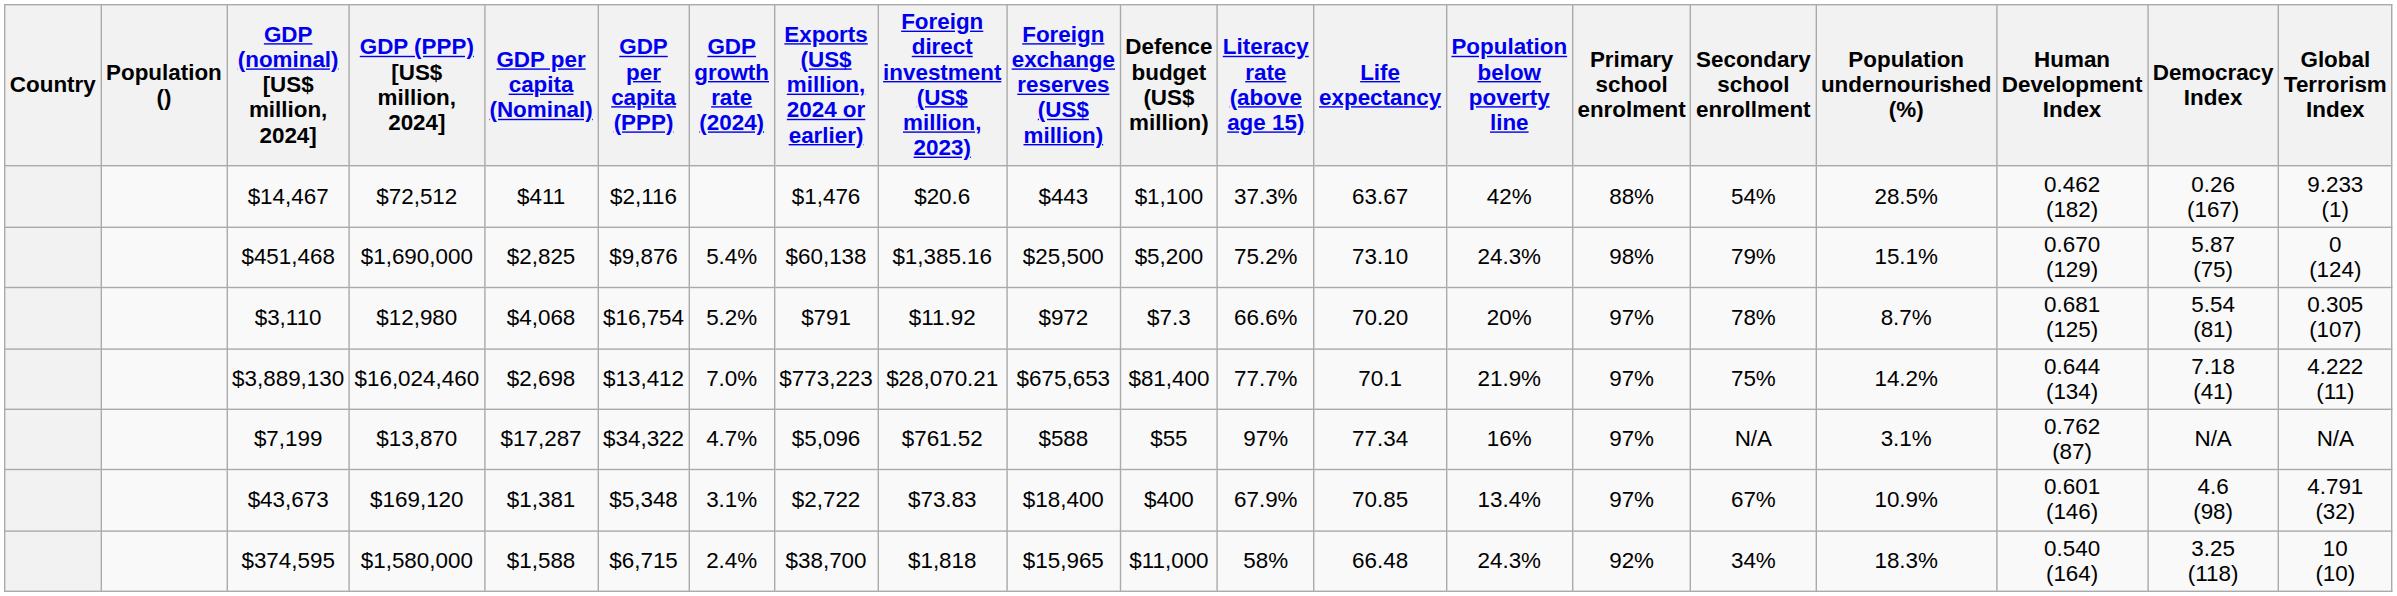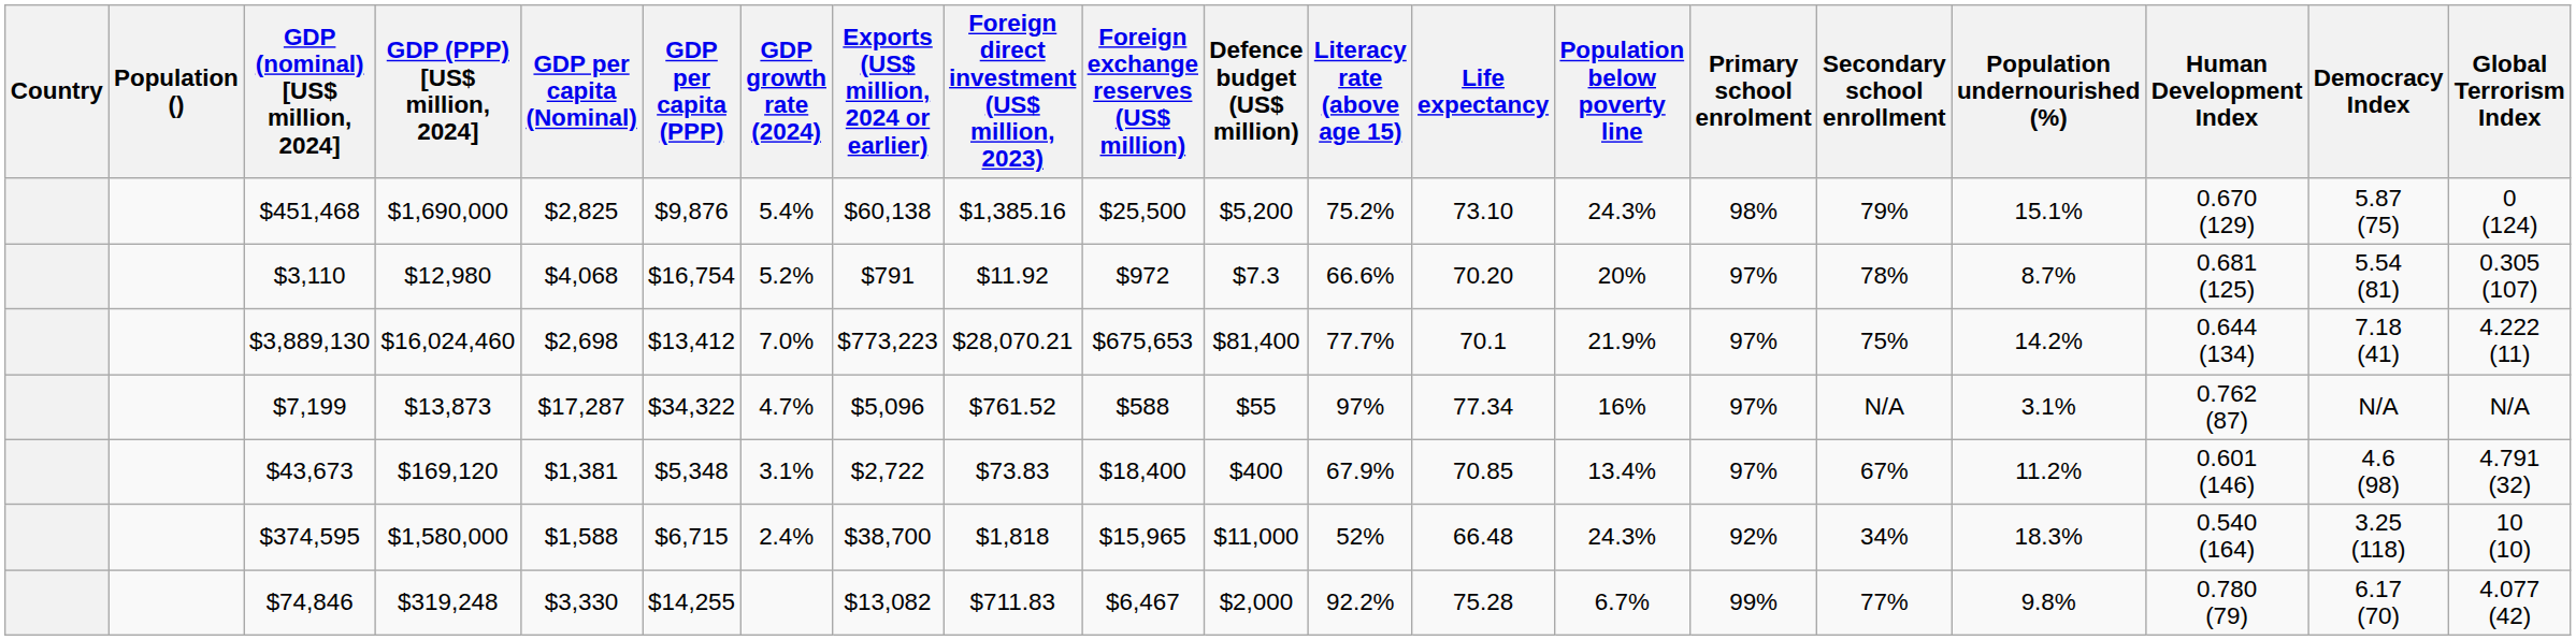 <table class="wikitable sortable" style="text-align:center">
 <tr>
 <th scope=col>Country</th>
 <th scope=col>Population ()</th>
 <th scope=col><a href='#'>GDP (nominal)</a> [US$ million, 2024]</th>
 <th scope=col><a href='#'>GDP (PPP)</a> [US$ million, 2024]</th>
 <th scope=col><a href='#'>GDP per capita<br>(Nominal)</a></th>
 <th scope=col><a href='#'>GDP per capita<br>(PPP)</a></th>
 <th scope=col><a href='#'>GDP growth rate<br>(2024)</a></th>
 <th scope=col><a href='#'>Exports<br>(US$ million, 2024 or earlier)</a></th>
 <th scope=col><a href='#'>Foreign direct investment<br>(US$ million, 2023)</a></th>
 <th scope=col><a href='#'>Foreign exchange reserves (US$ million)</a></th>
 <th scope=col>Defence budget (US$ million)</th>
 <th scope=col><a href='#'>Literacy rate (above age 15)</a></th>
 <th scope=col><a href='#'>Life expectancy</a></th>
 <th scope=col><a href='#'>Population below poverty line</a></th>
 <th scope=col>Primary school enrolment</th>
 <th scope=col>Secondary school enrollment</th>
 <th scope=col>Population undernourished (%)</th>
 <th scope=col>Human Development Index</th>
 <th scope=col>Democracy Index</th>
 <th scope=col>Global Terrorism Index</th>
-</tr>
-<tr>
-<th scope=row style="text-align:left;"></th>
-<td></td>
-<td>$14,467</td>
-<td>$72,512</td>
-<td>$411</td>
-<td>$2,116</td>
-<td></td>
-<td>$1,476</td>
-<td>$20.6</td>
-<td>$443</td>
-<td>$1,100</td>
-<td>37.3%</td>
-<td>63.67</td>
-<td>42%</td>
-<td>88%</td>
-<td>54%</td>
-<td>28.5%</td>
-<td>0.462<br>(182)</td>
-<td>0.26<br>(167)</td>
-<td>9.233<br>(1)</td>
 </tr>
 <tr>
 <th scope=row style="text-align:left;"></th>
 <td></td>
 <td>$451,468</td>
 <td>$1,690,000</td>
 <td>$2,825</td>
 <td>$9,876</td>
 <td>5.4%</td>
 <td>$60,138</td>
 <td>$1,385.16</td>
 <td>$25,500</td>
 <td>$5,200</td>
 <td>75.2%</td>
 <td>73.10</td>
 <td>24.3%</td>
 <td>98%</td>
 <td>79%</td>
 <td>15.1%</td>
 <td>0.670<br>(129)</td>
 <td>5.87<br>(75)</td>
 <td>0<br>(124)</td>
 </tr>
 <tr>
 <th scope=row style="text-align:left;"></th>
 <td></td>
 <td>$3,110</td>
 <td>$12,980</td>
 <td>$4,068</td>
 <td>$16,754</td>
 <td>5.2%</td>
 <td>$791</td>
 <td>$11.92</td>
 <td>$972</td>
 <td>$7.3</td>
 <td>66.6%</td>
 <td>70.20</td>
 <td>20%</td>
 <td>97%</td>
 <td>78%</td>
 <td>8.7%</td>
 <td>0.681<br>(125)</td>
 <td>5.54<br>(81)</td>
 <td>0.305<br>(107)</td>
 </tr>
 <tr>
 <th scope=row style="text-align:left;"></th>
 <td></td>
 <td>$3,889,130</td>
 <td>$16,024,460</td>
 <td>$2,698</td>
 <td>$13,412</td>
 <td>7.0%</td>
 <td>$773,223</td>
 <td>$28,070.21</td>
 <td>$675,653</td>
 <td>$81,400</td>
 <td>77.7%</td>
 <td>70.1</td>
 <td>21.9%</td>
 <td>97%</td>
 <td>75%</td>
 <td>14.2%</td>
 <td>0.644<br>(134)</td>
 <td>7.18<br>(41)</td>
 <td>4.222<br>(11)</td>
 </tr>
 <tr>
 <th scope=row style="text-align:left;"></th>
 <td></td>
 <td>$7,199</td>
-<td>$13,870</td>
+<td>$13,873</td>
 <td>$17,287</td>
 <td>$34,322</td>
 <td>4.7%</td>
 <td>$5,096</td>
 <td>$761.52</td>
 <td>$588</td>
 <td>$55</td>
 <td>97%</td>
 <td>77.34</td>
 <td>16%</td>
 <td>97%</td>
 <td>N/A</td>
 <td>3.1%</td>
 <td>0.762<br>(87)</td>
 <td>N/A</td>
 <td>N/A</td>
 </tr>
 <tr>
 <th scope=row style="text-align:left;"></th>
 <td></td>
 <td>$43,673</td>
 <td>$169,120</td>
 <td>$1,381</td>
 <td>$5,348</td>
 <td>3.1%</td>
 <td>$2,722</td>
 <td>$73.83</td>
 <td>$18,400</td>
 <td>$400</td>
 <td>67.9%</td>
 <td>70.85</td>
 <td>13.4%</td>
 <td>97%</td>
 <td>67%</td>
-<td>10.9%</td>
+<td>11.2%</td>
 <td>0.601<br>(146)</td>
 <td>4.6<br>(98)</td>
 <td>4.791<br>(32)</td>
 </tr>
 <tr>
 <th scope=row style="text-align:left;"></th>
 <td></td>
 <td>$374,595</td>
 <td>$1,580,000</td>
 <td>$1,588</td>
 <td>$6,715</td>
 <td>2.4%</td>
 <td>$38,700</td>
 <td>$1,818</td>
 <td>$15,965</td>
 <td>$11,000</td>
-<td>58%</td>
+<td>52%</td>
 <td>66.48</td>
 <td>24.3%</td>
 <td>92%</td>
 <td>34%</td>
 <td>18.3%</td>
 <td>0.540<br>(164)</td>
 <td>3.25<br>(118)</td>
 <td>10<br>(10)</td>
 </tr>
+<tr>
+<th scope=row style="text-align:left;"></th>
+<td></td>
+<td>$74,846</td>
+<td>$319,248</td>
+<td>$3,330</td>
+<td>$14,255</td>
+<td></td>
+<td>$13,082</td>
+<td>$711.83</td>
+<td>$6,467</td>
+<td>$2,000</td>
+<td>92.2%</td>
+<td>75.28</td>
+<td>6.7%</td>
+<td>99%</td>
+<td>77%</td>
+<td>9.8%</td>
+<td>0.780<br>(79)</td>
+<td>6.17<br>(70)</td>
+<td>4.077<br>(42)</td>
+</tr>
 </table>
